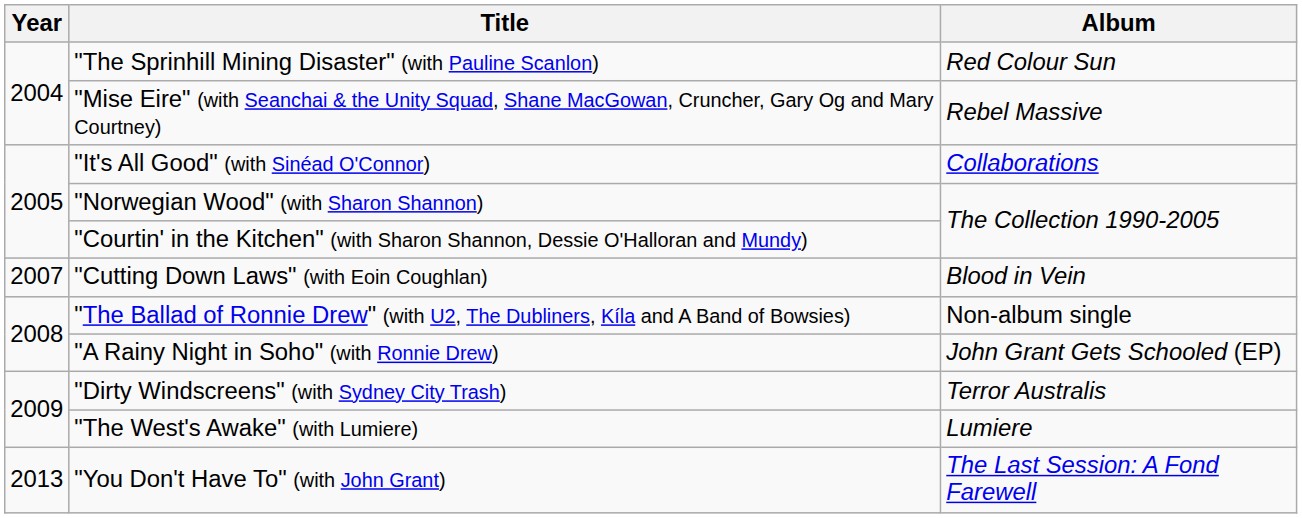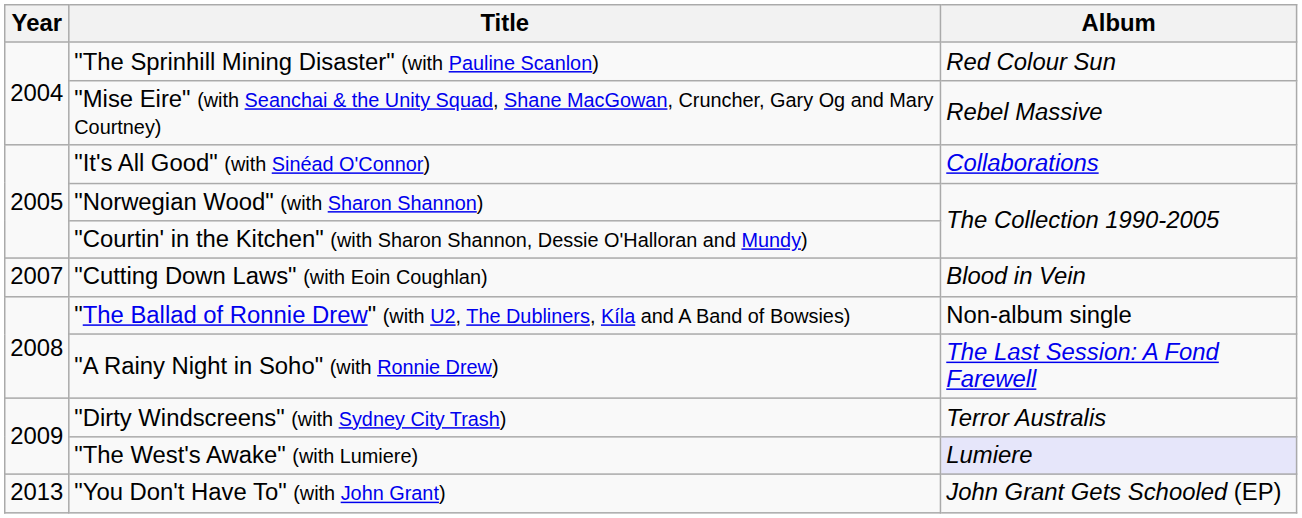 <table class="wikitable">
 <tr>
 <th>Year</th>
 <th>Title</th>
 <th>Album</th>
 </tr>
 <tr>
 <td align="center" rowspan="2">2004</td>
 <td>"The Sprinhill Mining Disaster" <small>(with <a href='#'>Pauline Scanlon</a>)</small></td>
 <td><em>Red Colour Sun</em></td>
 </tr>
 <tr>
 <td>"Mise Eire" <small>(with <a href='#'>Seanchai & the Unity Squad</a>, <a href='#'>Shane MacGowan</a>, Cruncher, Gary Og and Mary Courtney)</small></td>
 <td><em>Rebel Massive</em></td>
 </tr>
 <tr>
 <td align="center" rowspan="3">2005</td>
 <td>"It's All Good" <small>(with <a href='#'>Sinéad O'Connor</a>)</small></td>
 <td><em><a href='#'>Collaborations</a></em></td>
 </tr>
 <tr>
 <td>"Norwegian Wood" <small>(with <a href='#'>Sharon Shannon</a>)</small></td>
 <td rowspan="2"><em>The Collection 1990-2005</em></td>
 </tr>
 <tr>
 <td>"Courtin' in the Kitchen" <small>(with Sharon Shannon, Dessie O'Halloran and <a href='#'>Mundy</a>)</small></td>
 </tr>
 <tr>
 <td align="center">2007</td>
 <td>"Cutting Down Laws" <small>(with Eoin Coughlan)</small></td>
 <td><em>Blood in Vein</em></td>
 </tr>
 <tr>
 <td align="center" rowspan="2">2008</td>
 <td>"<a href='#'>The Ballad of Ronnie Drew</a>" <small>(with <a href='#'>U2</a>, <a href='#'>The Dubliners</a>, <a href='#'>Kíla</a> and A Band of Bowsies)</small></td>
 <td>Non-album single</td>
 </tr>
 <tr>
 <td>"A Rainy Night in Soho" <small>(with <a href='#'>Ronnie Drew</a>)</small></td>
-<td><em>John Grant Gets Schooled</em> (EP)</td>
+<td><em><a href='#'>The Last Session: A Fond Farewell</a></em></td>
 </tr>
 <tr>
 <td align="center" rowspan="2">2009</td>
 <td>"Dirty Windscreens" <small>(with <a href='#'>Sydney City Trash</a>)</small></td>
 <td><em>Terror Australis</em></td>
 </tr>
 <tr>
 <td>"The West's Awake" <small>(with Lumiere)</small></td>
-<td><em>Lumiere</em></td>
+<td style="background: lavender;"><em>Lumiere</em></td>
 </tr>
 <tr>
 <td align="center" rowspan="2">2013</td>
 <td>"You Don't Have To" <small>(with <a href='#'>John Grant</a>)</small></td>
-<td><em><a href='#'>The Last Session: A Fond Farewell</a></em></td>
+<td><em>John Grant Gets Schooled</em> (EP)</td>
 </tr>
 </table>
